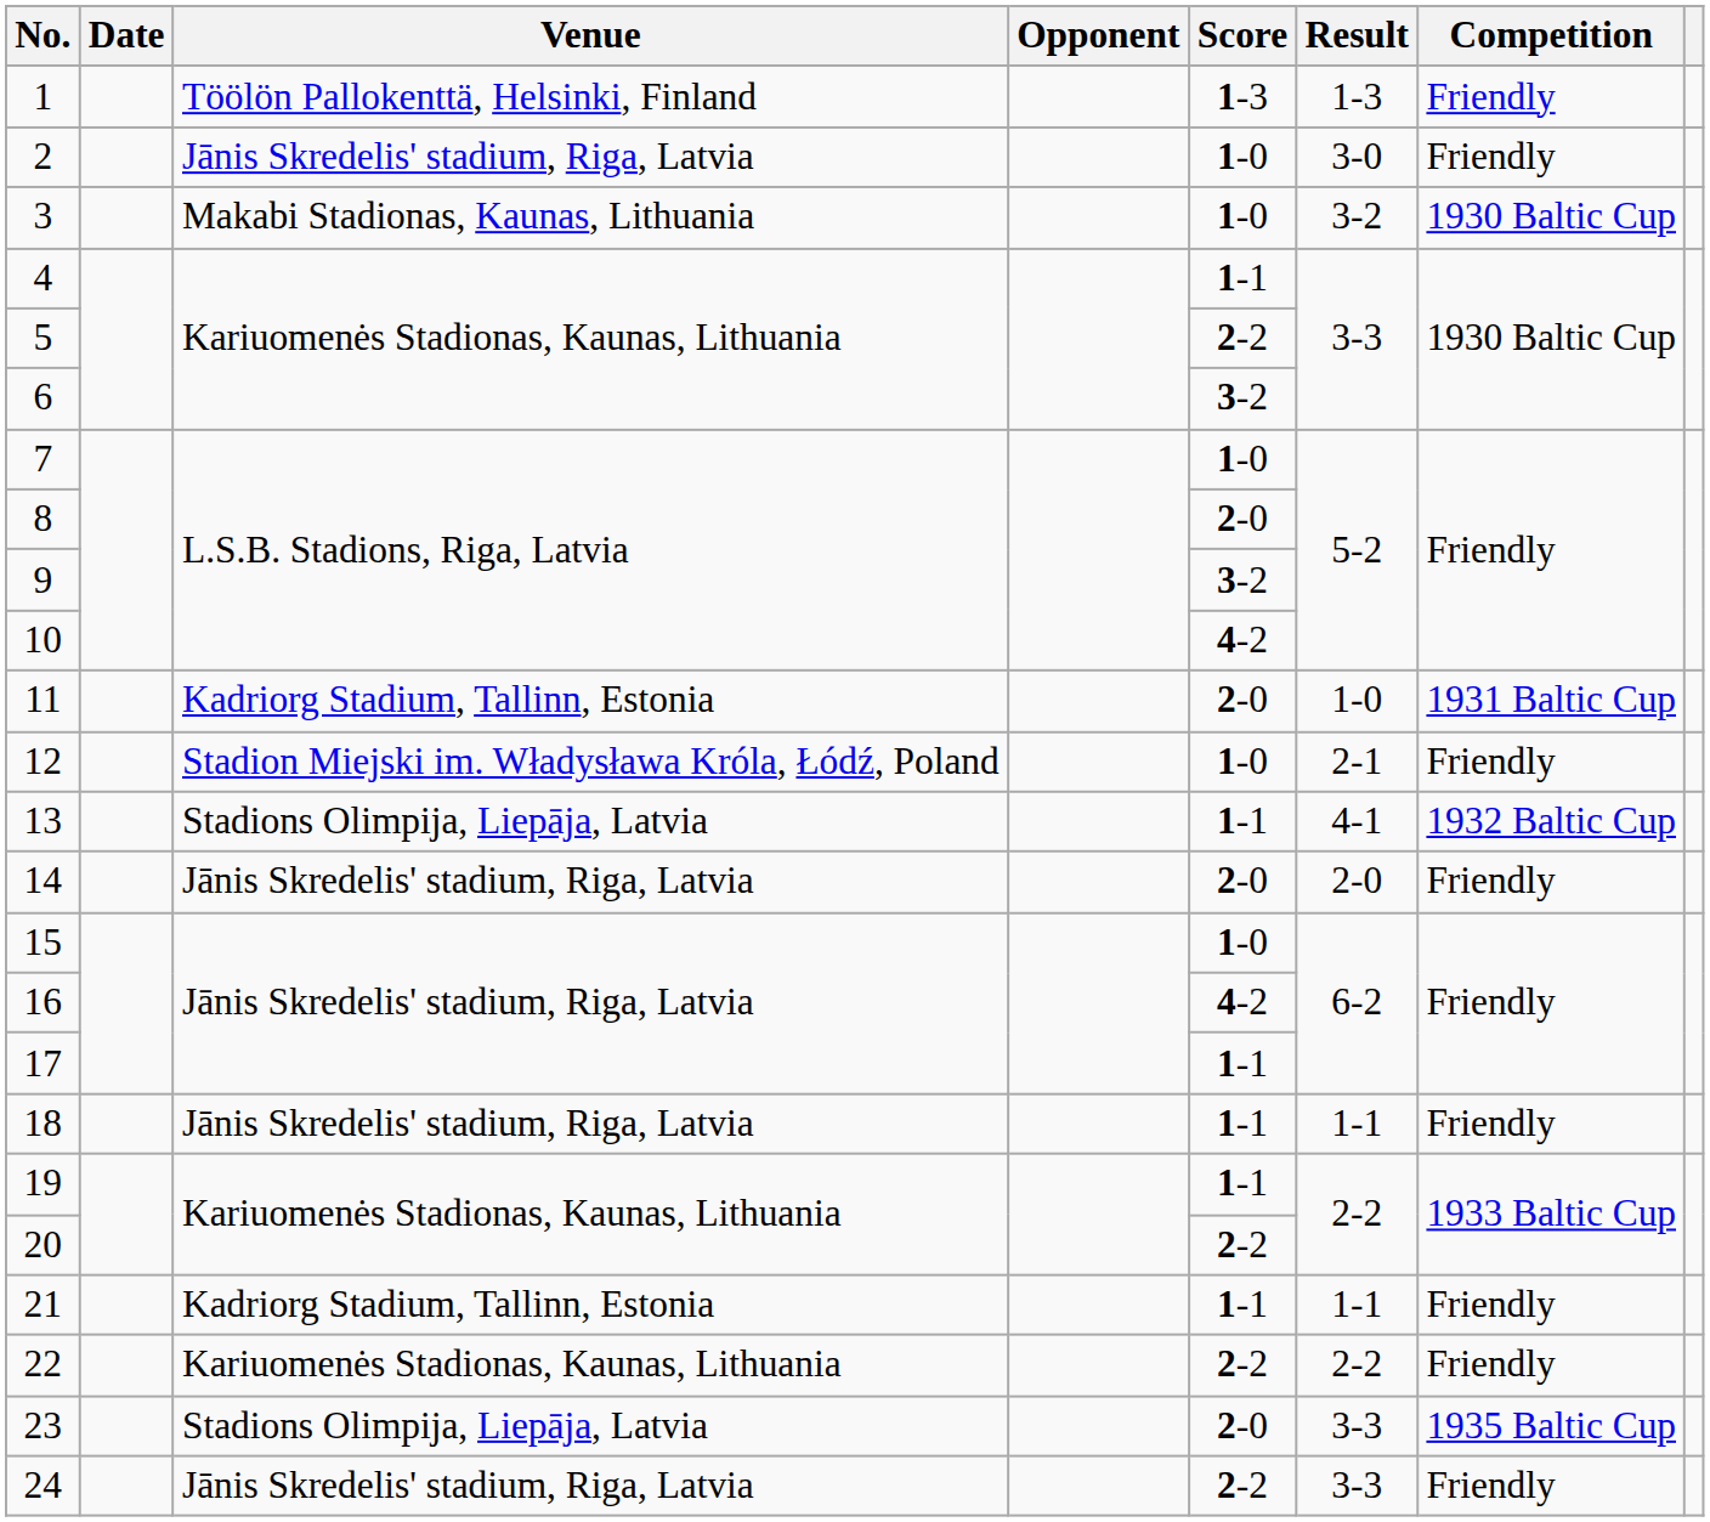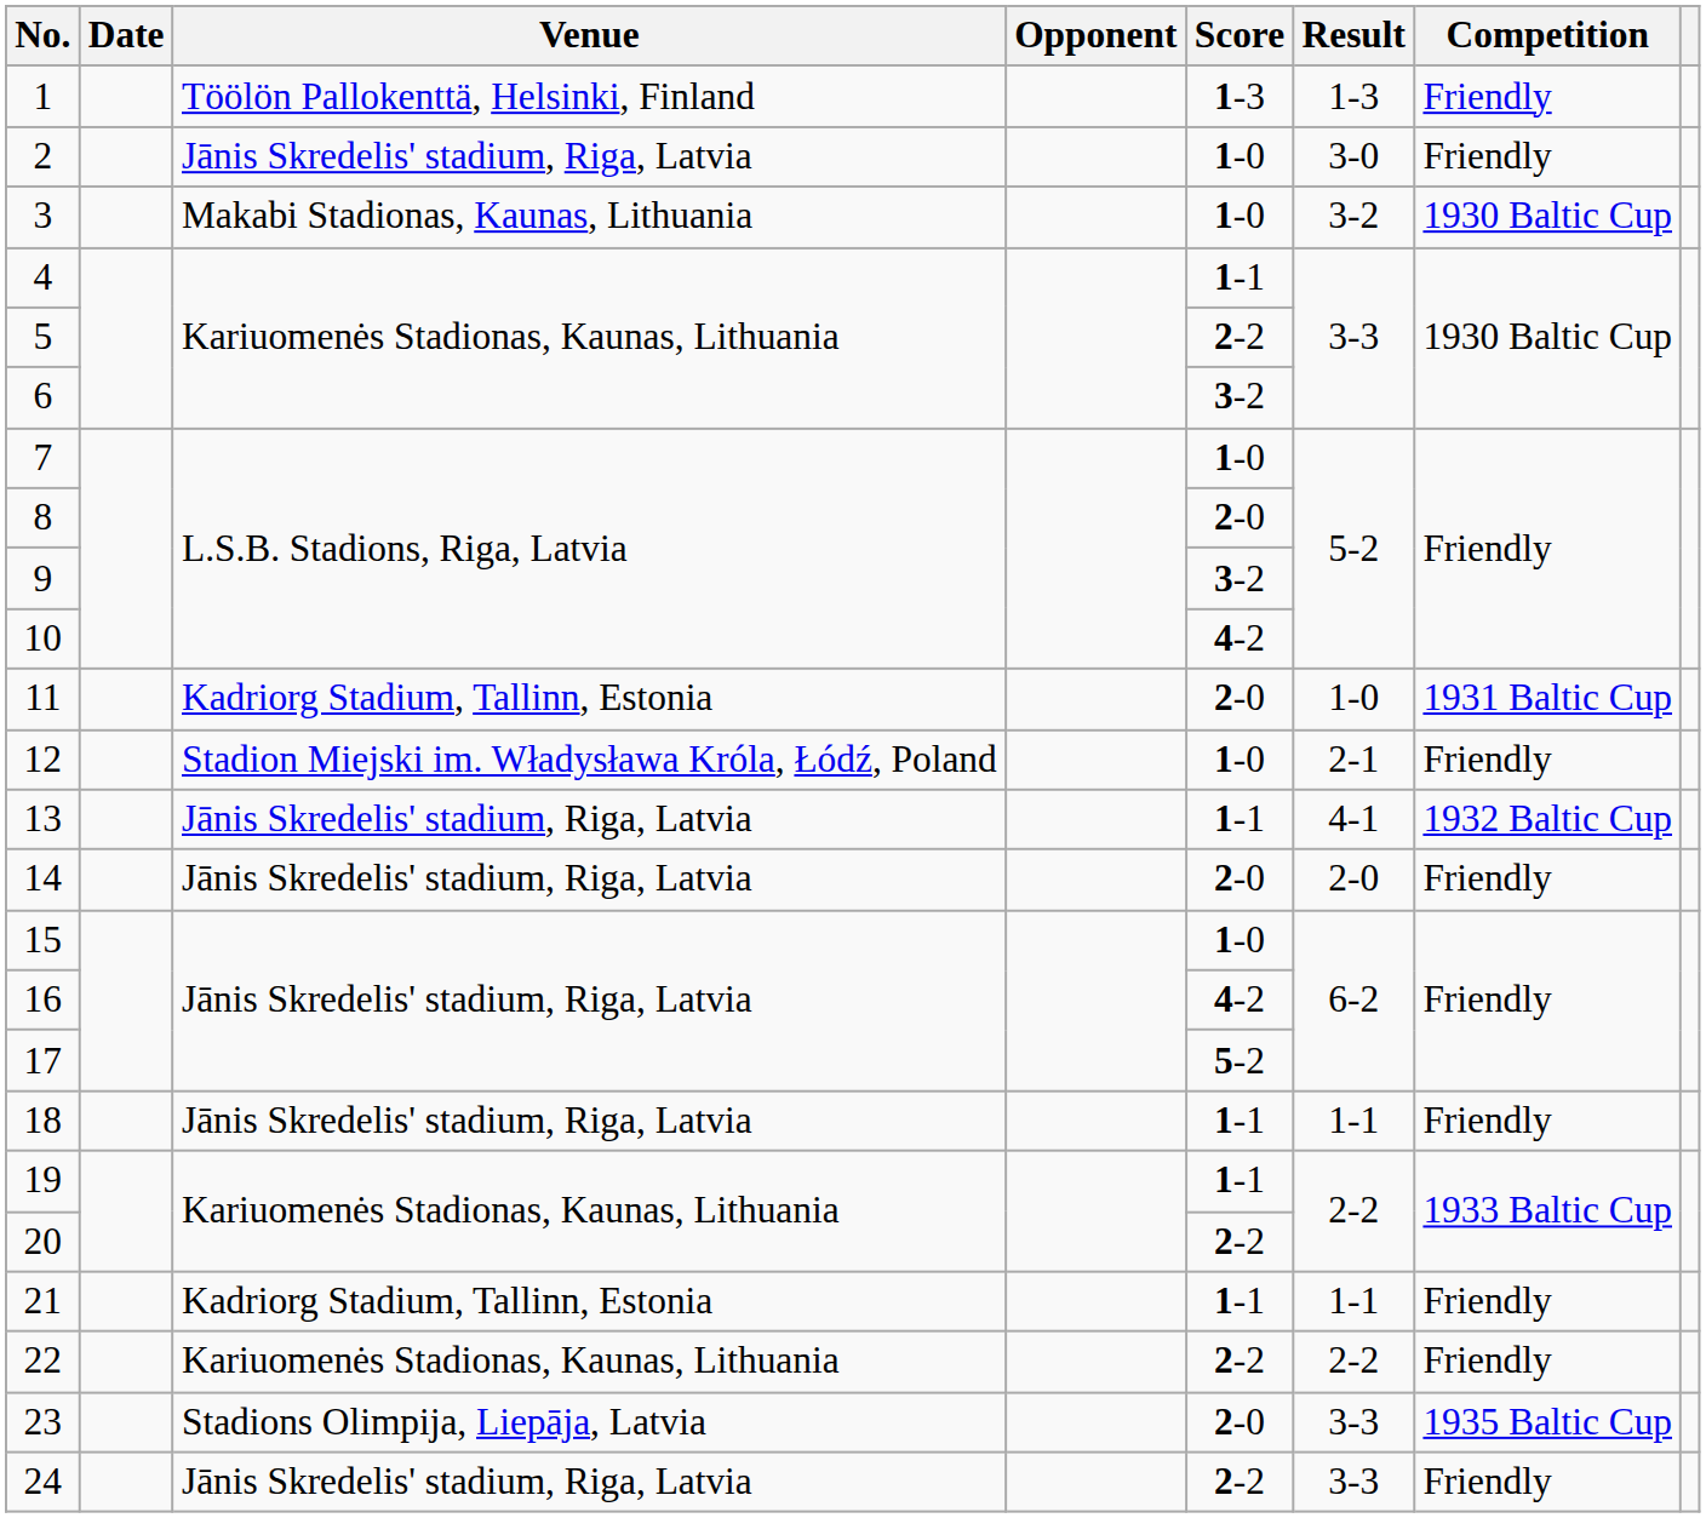 <table class="wikitable sortable">
 <tr>
 <th scope="col">No.</th>
 <th scope="col">Date</th>
 <th scope="col">Venue</th>
 <th scope="col">Opponent</th>
 <th scope="col">Score</th>
 <th scope="col">Result</th>
 <th scope="col">Competition</th>
 <th scope="col" class="unsortable"></th>
 </tr>
 <tr>
 <td style="text-align:center">1</td>
 <td></td>
 <td><a href='#'>Töölön Pallokenttä</a>, <a href='#'>Helsinki</a>, Finland</td>
 <td></td>
 <td style="text-align:center"><strong>1</strong>-3</td>
 <td style="text-align:center">1-3</td>
 <td><a href='#'>Friendly</a></td>
 <td></td>
 </tr>
 <tr>
 <td style="text-align:center">2</td>
 <td></td>
 <td><a href='#'>Jānis Skredelis' stadium</a>, <a href='#'>Riga</a>, Latvia</td>
 <td></td>
 <td style="text-align:center"><strong>1</strong>-0</td>
 <td style="text-align:center">3-0</td>
 <td>Friendly</td>
 <td></td>
 </tr>
 <tr>
 <td style="text-align:center">3</td>
 <td></td>
 <td>Makabi Stadionas, <a href='#'>Kaunas</a>, Lithuania</td>
 <td></td>
 <td style="text-align:center"><strong>1</strong>-0</td>
 <td style="text-align:center">3-2</td>
 <td><a href='#'>1930 Baltic Cup</a></td>
 <td></td>
 </tr>
 <tr>
 <td style="text-align:center">4</td>
 <td rowspan="3"></td>
 <td rowspan="3">Kariuomenės Stadionas, Kaunas, Lithuania</td>
 <td rowspan="3"></td>
 <td style="text-align:center"><strong>1</strong>-1</td>
 <td rowspan="3" style="text-align:center">3-3</td>
 <td rowspan="3">1930 Baltic Cup</td>
 <td rowspan="3"></td>
 </tr>
 <tr>
 <td style="text-align:center">5</td>
 <td style="text-align:center"><strong>2</strong>-2</td>
 </tr>
 <tr>
 <td style="text-align:center">6</td>
 <td style="text-align:center"><strong>3</strong>-2</td>
 </tr>
 <tr>
 <td style="text-align:center">7</td>
 <td rowspan="4"></td>
 <td rowspan="4">L.S.B. Stadions, Riga, Latvia</td>
 <td rowspan="4"></td>
 <td style="text-align:center"><strong>1</strong>-0</td>
 <td rowspan="4" style="text-align:center">5-2</td>
 <td rowspan="4">Friendly</td>
 <td rowspan="4"></td>
 </tr>
 <tr>
 <td style="text-align:center">8</td>
 <td style="text-align:center"><strong>2</strong>-0</td>
 </tr>
 <tr>
 <td style="text-align:center">9</td>
 <td style="text-align:center"><strong>3</strong>-2</td>
 </tr>
 <tr>
 <td style="text-align:center">10</td>
 <td style="text-align:center"><strong>4</strong>-2</td>
 </tr>
 <tr>
 <td style="text-align:center">11</td>
 <td></td>
 <td><a href='#'>Kadriorg Stadium</a>, <a href='#'>Tallinn</a>, Estonia</td>
 <td></td>
 <td style="text-align:center"><strong>2</strong>-0</td>
 <td style="text-align:center">1-0</td>
 <td><a href='#'>1931 Baltic Cup</a></td>
 <td></td>
 </tr>
 <tr>
 <td style="text-align:center">12</td>
 <td></td>
 <td><a href='#'>Stadion Miejski im. Władysława Króla</a>, <a href='#'>Łódź</a>, Poland</td>
 <td></td>
 <td style="text-align:center"><strong>1</strong>-0</td>
 <td style="text-align:center">2-1</td>
 <td>Friendly</td>
 <td></td>
 </tr>
 <tr>
 <td style="text-align:center">13</td>
 <td></td>
-<td>Stadions Olimpija, <a href='#'>Liepāja</a>, Latvia</td>
+<td><a href='#'>Jānis Skredelis' stadium</a>, Riga, Latvia</td>
 <td></td>
 <td style="text-align:center"><strong>1</strong>-1</td>
 <td style="text-align:center">4-1</td>
 <td><a href='#'>1932 Baltic Cup</a></td>
 <td></td>
 </tr>
 <tr>
 <td style="text-align:center">14</td>
 <td></td>
 <td>Jānis Skredelis' stadium, Riga, Latvia</td>
 <td></td>
 <td style="text-align:center"><strong>2</strong>-0</td>
 <td style="text-align:center">2-0</td>
 <td>Friendly</td>
 <td></td>
 </tr>
 <tr>
 <td style="text-align:center">15</td>
 <td rowspan="3"></td>
 <td rowspan="3">Jānis Skredelis' stadium, Riga, Latvia</td>
 <td rowspan="3"></td>
 <td style="text-align:center"><strong>1</strong>-0</td>
 <td rowspan="3" style="text-align:center">6-2</td>
 <td rowspan="3">Friendly</td>
 <td rowspan="3"></td>
 </tr>
 <tr>
 <td style="text-align:center">16</td>
 <td style="text-align:center"><strong>4</strong>-2</td>
 </tr>
 <tr>
 <td style="text-align:center">17</td>
-<td style="text-align:center"><strong>1</strong>-1</td>
+<td style="text-align:center"><strong>5</strong>-2</td>
 </tr>
 <tr>
 <td style="text-align:center">18</td>
 <td></td>
 <td>Jānis Skredelis' stadium, Riga, Latvia</td>
 <td></td>
 <td style="text-align:center"><strong>1</strong>-1</td>
 <td style="text-align:center">1-1</td>
 <td>Friendly</td>
 <td></td>
 </tr>
 <tr>
 <td style="text-align:center">19</td>
 <td rowspan="2"></td>
 <td rowspan="2">Kariuomenės Stadionas, Kaunas, Lithuania</td>
 <td rowspan="2"></td>
 <td style="text-align:center"><strong>1</strong>-1</td>
 <td rowspan="2" style="text-align:center">2-2</td>
 <td rowspan="2"><a href='#'>1933 Baltic Cup</a></td>
 <td rowspan="2"></td>
 </tr>
 <tr>
 <td style="text-align:center">20</td>
 <td style="text-align:center"><strong>2</strong>-2</td>
 </tr>
 <tr>
 <td style="text-align:center">21</td>
 <td></td>
 <td>Kadriorg Stadium, Tallinn, Estonia</td>
 <td></td>
 <td style="text-align:center"><strong>1</strong>-1</td>
 <td style="text-align:center">1-1</td>
 <td>Friendly</td>
 <td></td>
 </tr>
 <tr>
 <td style="text-align:center">22</td>
 <td></td>
 <td>Kariuomenės Stadionas, Kaunas, Lithuania</td>
 <td></td>
 <td style="text-align:center"><strong>2</strong>-2</td>
 <td style="text-align:center">2-2</td>
 <td>Friendly</td>
 <td></td>
 </tr>
 <tr>
 <td style="text-align:center">23</td>
 <td></td>
 <td>Stadions Olimpija, <a href='#'>Liepāja</a>, Latvia</td>
 <td></td>
 <td style="text-align:center"><strong>2</strong>-0</td>
 <td style="text-align:center">3-3</td>
 <td><a href='#'>1935 Baltic Cup</a></td>
 <td></td>
 </tr>
 <tr>
 <td style="text-align:center">24</td>
 <td></td>
 <td>Jānis Skredelis' stadium, Riga, Latvia</td>
 <td></td>
 <td style="text-align:center"><strong>2</strong>-2</td>
 <td style="text-align:center">3-3</td>
 <td>Friendly</td>
 <td></td>
 </tr>
 </table>
